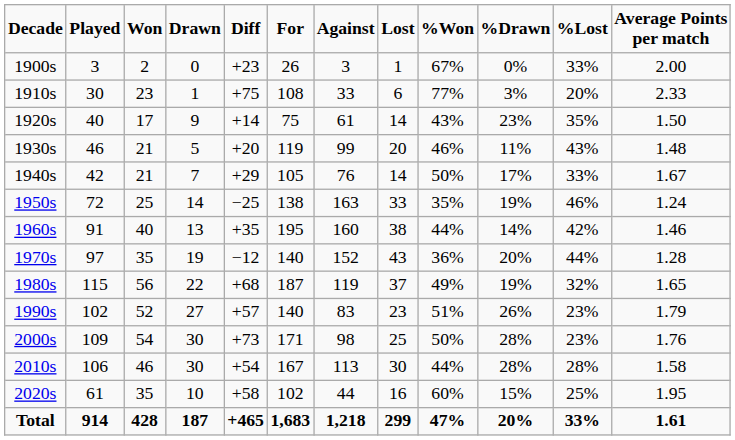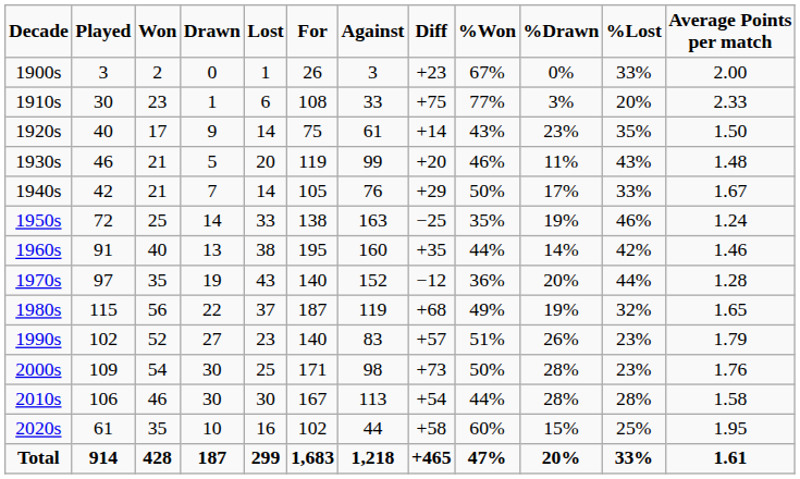 <table border="2" cellpadding="2" cellspacing="0" style="text-align: center; background: #f9f9f9; border: 1px #aaa solid; border-collapse: collapse; font-size: 85%;">
 <tr>
 <th>Decade</th>
 <th>Played</th>
 <th>Won</th>
 <th>Drawn</th>
-<th>Diff</th>
+<th>Lost</th>
 <th>For</th>
 <th>Against</th>
-<th>Lost</th>
+<th>Diff</th>
 <th>%Won</th>
 <th>%Drawn</th>
 <th>%Lost</th>
 <th><strong>Average Points <br> per match</strong></th>
 </tr>
 <tr>
 <td>1900s</td>
 <td>3</td>
 <td>2</td>
 <td>0</td>
-<td>+23</td>
+<td>1</td>
 <td>26</td>
 <td>3</td>
-<td>1</td>
+<td>+23</td>
 <td>67%</td>
 <td>0%</td>
 <td>33%</td>
 <td>2.00</td>
 </tr>
 <tr>
 <td>1910s</td>
 <td>30</td>
 <td>23</td>
 <td>1</td>
-<td>+75</td>
+<td>6</td>
 <td>108</td>
 <td>33</td>
-<td>6</td>
+<td>+75</td>
 <td>77%</td>
 <td>3%</td>
 <td>20%</td>
 <td>2.33</td>
 </tr>
 <tr>
 <td>1920s</td>
 <td>40</td>
 <td>17</td>
 <td>9</td>
-<td>+14</td>
+<td>14</td>
 <td>75</td>
 <td>61</td>
-<td>14</td>
+<td>+14</td>
 <td>43%</td>
 <td>23%</td>
 <td>35%</td>
 <td>1.50</td>
 </tr>
 <tr>
 <td>1930s</td>
 <td>46</td>
 <td>21</td>
 <td>5</td>
-<td>+20</td>
+<td>20</td>
 <td>119</td>
 <td>99</td>
-<td>20</td>
+<td>+20</td>
 <td>46%</td>
 <td>11%</td>
 <td>43%</td>
 <td>1.48</td>
 </tr>
 <tr>
 <td>1940s</td>
 <td>42</td>
 <td>21</td>
 <td>7</td>
-<td>+29</td>
+<td>14</td>
 <td>105</td>
 <td>76</td>
-<td>14</td>
+<td>+29</td>
 <td>50%</td>
 <td>17%</td>
 <td>33%</td>
 <td>1.67</td>
 </tr>
 <tr>
 <td><a href='#'>1950s</a></td>
 <td>72</td>
 <td>25</td>
 <td>14</td>
-<td>−25</td>
+<td>33</td>
 <td>138</td>
 <td>163</td>
-<td>33</td>
+<td>−25</td>
 <td>35%</td>
 <td>19%</td>
 <td>46%</td>
 <td>1.24</td>
 </tr>
 <tr>
 <td><a href='#'>1960s</a></td>
 <td>91</td>
 <td>40</td>
 <td>13</td>
-<td>+35</td>
+<td>38</td>
 <td>195</td>
 <td>160</td>
-<td>38</td>
+<td>+35</td>
 <td>44%</td>
 <td>14%</td>
 <td>42%</td>
 <td>1.46</td>
 </tr>
 <tr>
 <td><a href='#'>1970s</a></td>
 <td>97</td>
 <td>35</td>
 <td>19</td>
-<td>−12</td>
+<td>43</td>
 <td>140</td>
 <td>152</td>
-<td>43</td>
+<td>−12</td>
 <td>36%</td>
 <td>20%</td>
 <td>44%</td>
 <td>1.28</td>
 </tr>
 <tr>
 <td><a href='#'>1980s</a></td>
 <td>115</td>
 <td>56</td>
 <td>22</td>
-<td>+68</td>
+<td>37</td>
 <td>187</td>
 <td>119</td>
-<td>37</td>
+<td>+68</td>
 <td>49%</td>
 <td>19%</td>
 <td>32%</td>
 <td>1.65</td>
 </tr>
 <tr>
 <td><a href='#'>1990s</a></td>
 <td>102</td>
 <td>52</td>
 <td>27</td>
-<td>+57</td>
+<td>23</td>
 <td>140</td>
 <td>83</td>
-<td>23</td>
+<td>+57</td>
 <td>51%</td>
 <td>26%</td>
 <td>23%</td>
 <td>1.79</td>
 </tr>
 <tr>
 <td><a href='#'>2000s</a></td>
 <td>109</td>
 <td>54</td>
 <td>30</td>
-<td>+73</td>
+<td>25</td>
 <td>171</td>
 <td>98</td>
-<td>25</td>
+<td>+73</td>
 <td>50%</td>
 <td>28%</td>
 <td>23%</td>
 <td>1.76</td>
 </tr>
 <tr>
 <td><a href='#'>2010s</a></td>
 <td>106</td>
 <td>46</td>
 <td>30</td>
-<td>+54</td>
+<td>30</td>
 <td>167</td>
 <td>113</td>
-<td>30</td>
+<td>+54</td>
 <td>44%</td>
 <td>28%</td>
 <td>28%</td>
 <td>1.58</td>
 </tr>
 <tr>
 <td><a href='#'>2020s</a></td>
 <td>61</td>
 <td>35</td>
 <td>10</td>
-<td>+58</td>
+<td>16</td>
 <td>102</td>
 <td>44</td>
-<td>16</td>
+<td>+58</td>
 <td>60%</td>
 <td>15%</td>
 <td>25%</td>
 <td>1.95</td>
 </tr>
 <tr>
 <td><strong>Total</strong></td>
 <td><strong>914</strong></td>
 <td><strong>428</strong></td>
 <td><strong>187</strong></td>
-<td><strong>+465</strong></td>
+<td><strong>299</strong></td>
 <td><strong>1,683</strong></td>
 <td><strong>1,218</strong></td>
-<td><strong>299</strong></td>
+<td><strong>+465</strong></td>
 <td><strong>47%</strong></td>
 <td><strong>20%</strong></td>
 <td><strong>33%</strong></td>
 <td><strong>1.61</strong></td>
 </tr>
 </table>
